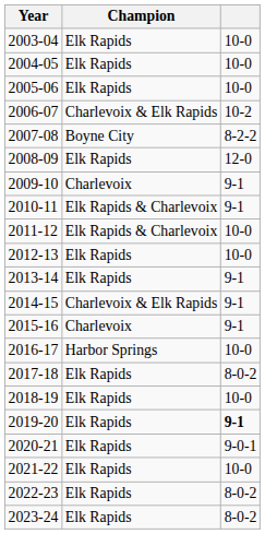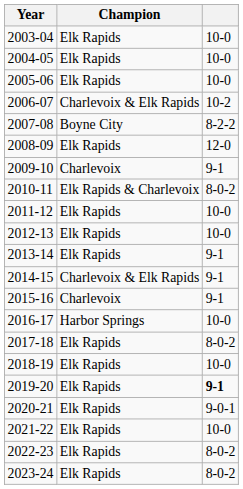 <table class=wikitable>
 <tr>
 <th>Year</th>
 <th>Champion</th>
 <th></th>
 </tr>
 <tr>
 <td>2003-04</td>
 <td>Elk Rapids</td>
 <td>10-0</td>
 </tr>
 <tr>
 <td>2004-05</td>
 <td>Elk Rapids</td>
 <td>10-0</td>
 </tr>
 <tr>
 <td>2005-06</td>
 <td>Elk Rapids</td>
 <td>10-0</td>
 </tr>
 <tr>
 <td>2006-07</td>
 <td>Charlevoix & Elk Rapids</td>
 <td>10-2</td>
 </tr>
 <tr>
 <td>2007-08</td>
 <td>Boyne City</td>
 <td>8-2-2</td>
 </tr>
 <tr>
 <td>2008-09</td>
 <td>Elk Rapids</td>
 <td>12-0</td>
 </tr>
 <tr>
 <td>2009-10</td>
 <td>Charlevoix</td>
 <td>9-1</td>
 </tr>
 <tr>
 <td>2010-11</td>
 <td>Elk Rapids & Charlevoix</td>
-<td>9-1</td>
+<td>8-0-2</td>
 </tr>
 <tr>
 <td>2011-12</td>
-<td>Elk Rapids & Charlevoix</td>
+<td>Elk Rapids</td>
 <td>10-0</td>
 </tr>
 <tr>
 <td>2012-13</td>
 <td>Elk Rapids</td>
 <td>10-0</td>
 </tr>
 <tr>
 <td>2013-14</td>
 <td>Elk Rapids</td>
 <td>9-1</td>
 </tr>
 <tr>
 <td>2014-15</td>
 <td>Charlevoix & Elk Rapids</td>
 <td>9-1</td>
 </tr>
 <tr>
 <td>2015-16</td>
 <td>Charlevoix</td>
 <td>9-1</td>
 </tr>
 <tr>
 <td>2016-17</td>
 <td>Harbor Springs</td>
 <td>10-0</td>
 </tr>
 <tr>
 <td>2017-18</td>
 <td>Elk Rapids</td>
 <td>8-0-2</td>
 </tr>
 <tr>
 <td>2018-19</td>
 <td>Elk Rapids</td>
 <td>10-0</td>
 </tr>
 <tr>
 <td>2019-20</td>
 <td>Elk Rapids</td>
 <td><strong>9-1</strong></td>
 </tr>
 <tr>
 <td>2020-21</td>
 <td>Elk Rapids</td>
 <td>9-0-1</td>
 </tr>
 <tr>
 <td>2021-22</td>
 <td>Elk Rapids</td>
 <td>10-0</td>
 </tr>
 <tr>
 <td>2022-23</td>
 <td>Elk Rapids</td>
 <td>8-0-2</td>
 </tr>
 <tr>
 <td>2023-24</td>
 <td>Elk Rapids</td>
 <td>8-0-2</td>
 </tr>
 </table>
